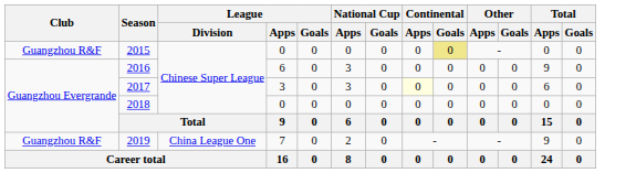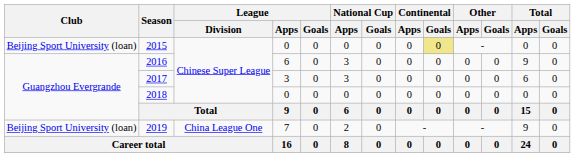 <table class="wikitable" style="text-align: center">
 <tr>
 <th rowspan="2">Club</th>
 <th rowspan="2">Season</th>
 <th colspan="3">League</th>
 <th colspan="2">National Cup</th>
 <th colspan="2">Continental</th>
 <th colspan="2">Other</th>
 <th colspan="2">Total</th>
 </tr>
 <tr>
 <th>Division</th>
 <th>Apps</th>
 <th>Goals</th>
 <th>Apps</th>
 <th>Goals</th>
 <th>Apps</th>
 <th>Goals</th>
 <th>Apps</th>
 <th>Goals</th>
 <th>Apps</th>
 <th>Goals</th>
 </tr>
 <tr>
-<td><a href='#'>Guangzhou R&F</a></td>
+<td><a href='#'>Beijing Sport University</a> (loan)</td>
 <td><a href='#'>2015</a></td>
 <td rowspan="4"><a href='#'>Chinese Super League</a></td>
 <td>0</td>
 <td>0</td>
 <td>0</td>
 <td>0</td>
 <td>0</td>
 <td style="background: khaki;">0</td>
 <td colspan="2">-</td>
 <td>0</td>
 <td>0</td>
 </tr>
 <tr>
 <td rowspan="4"><a href='#'>Guangzhou Evergrande</a></td>
 <td><a href='#'>2016</a></td>
 <td>6</td>
 <td>0</td>
 <td>3</td>
 <td>0</td>
 <td>0</td>
 <td>0</td>
 <td>0</td>
 <td>0</td>
 <td>9</td>
 <td>0</td>
 </tr>
 <tr>
 <td><a href='#'>2017</a></td>
 <td>3</td>
 <td>0</td>
 <td>3</td>
 <td>0</td>
-<td style="background: lightyellow;">0</td>
+<td>0</td>
 <td>0</td>
 <td>0</td>
 <td>0</td>
 <td>6</td>
 <td>0</td>
 </tr>
 <tr>
 <td><a href='#'>2018</a></td>
 <td>0</td>
 <td>0</td>
 <td>0</td>
 <td>0</td>
 <td>0</td>
 <td>0</td>
 <td>0</td>
 <td>0</td>
 <td>0</td>
 <td>0</td>
 </tr>
 <tr>
 <th colspan="2"><strong>Total</strong></th>
 <th>9</th>
 <th>0</th>
 <th>6</th>
 <th>0</th>
 <th>0</th>
 <th>0</th>
 <th>0</th>
 <th>0</th>
 <th>15</th>
 <th>0</th>
 </tr>
 <tr>
-<td><a href='#'>Guangzhou R&F</a></td>
+<td><a href='#'>Beijing Sport University</a> (loan)</td>
 <td><a href='#'>2019</a></td>
 <td><a href='#'>China League One</a></td>
 <td>7</td>
 <td>0</td>
 <td>2</td>
 <td>0</td>
 <td colspan="2">-</td>
 <td colspan="2">-</td>
 <td>9</td>
 <td>0</td>
 </tr>
 <tr>
 <th colspan=3>Career total</th>
 <th>16</th>
 <th>0</th>
 <th>8</th>
 <th>0</th>
 <th>0</th>
 <th>0</th>
 <th>0</th>
 <th>0</th>
 <th>24</th>
 <th>0</th>
 </tr>
 </table>
